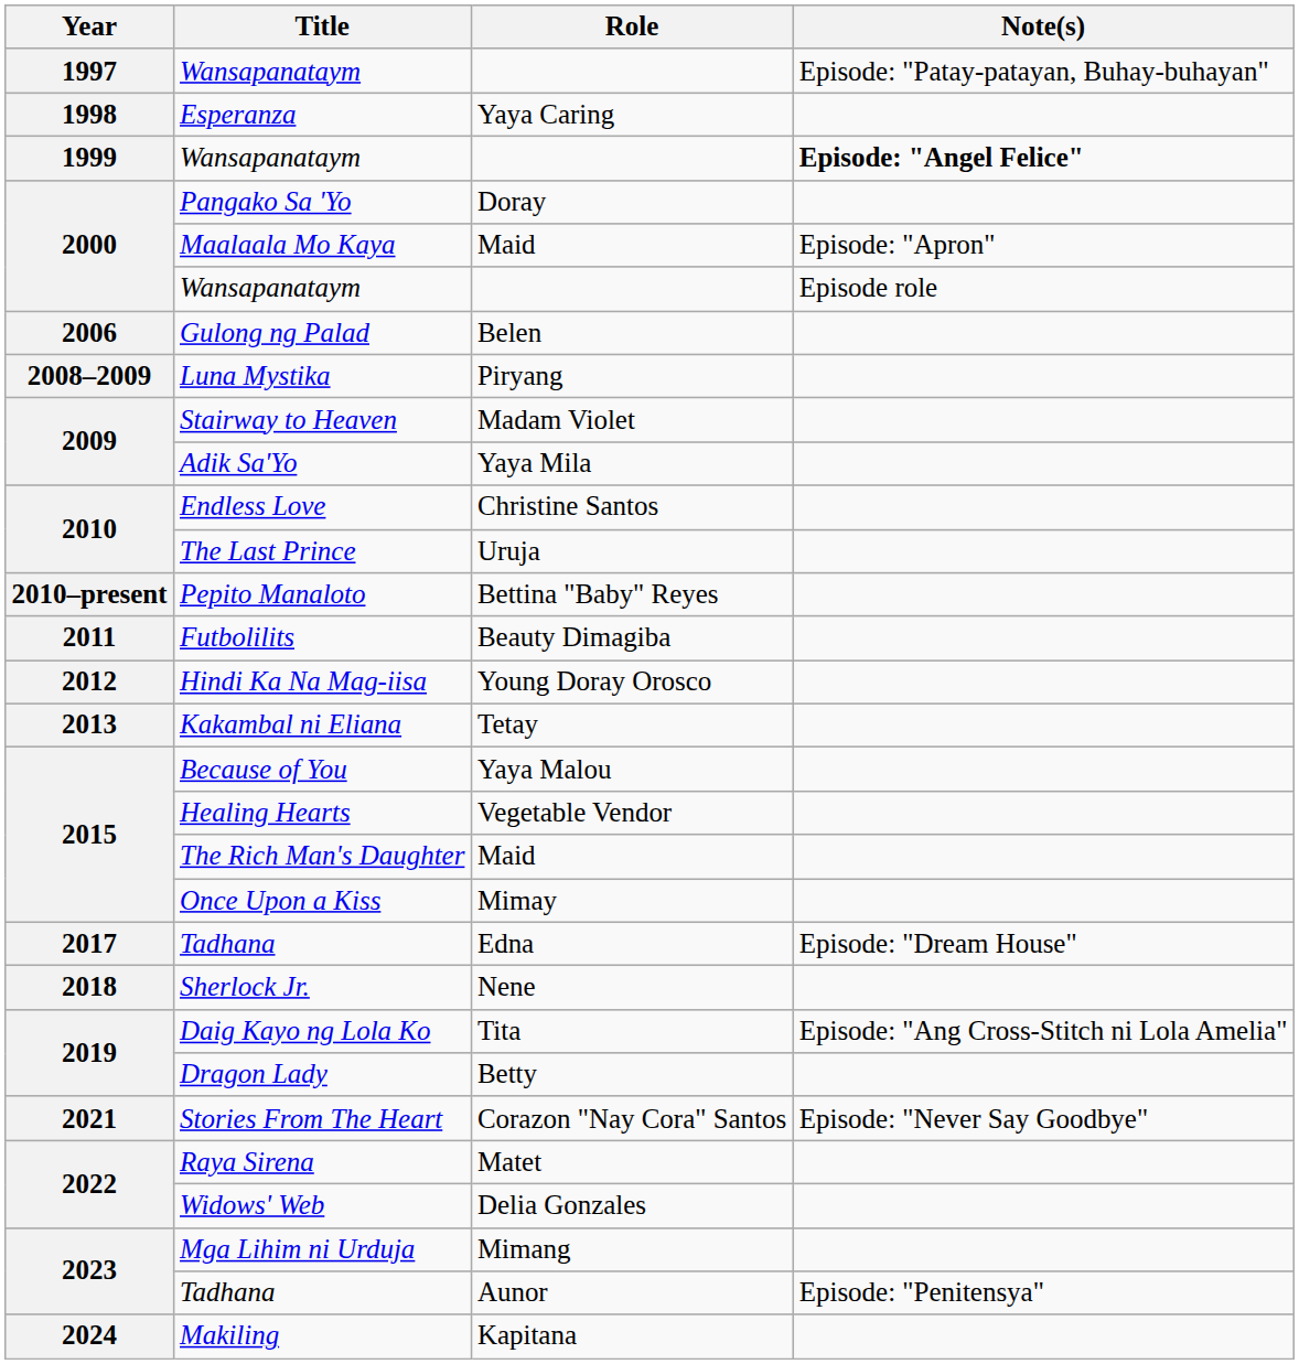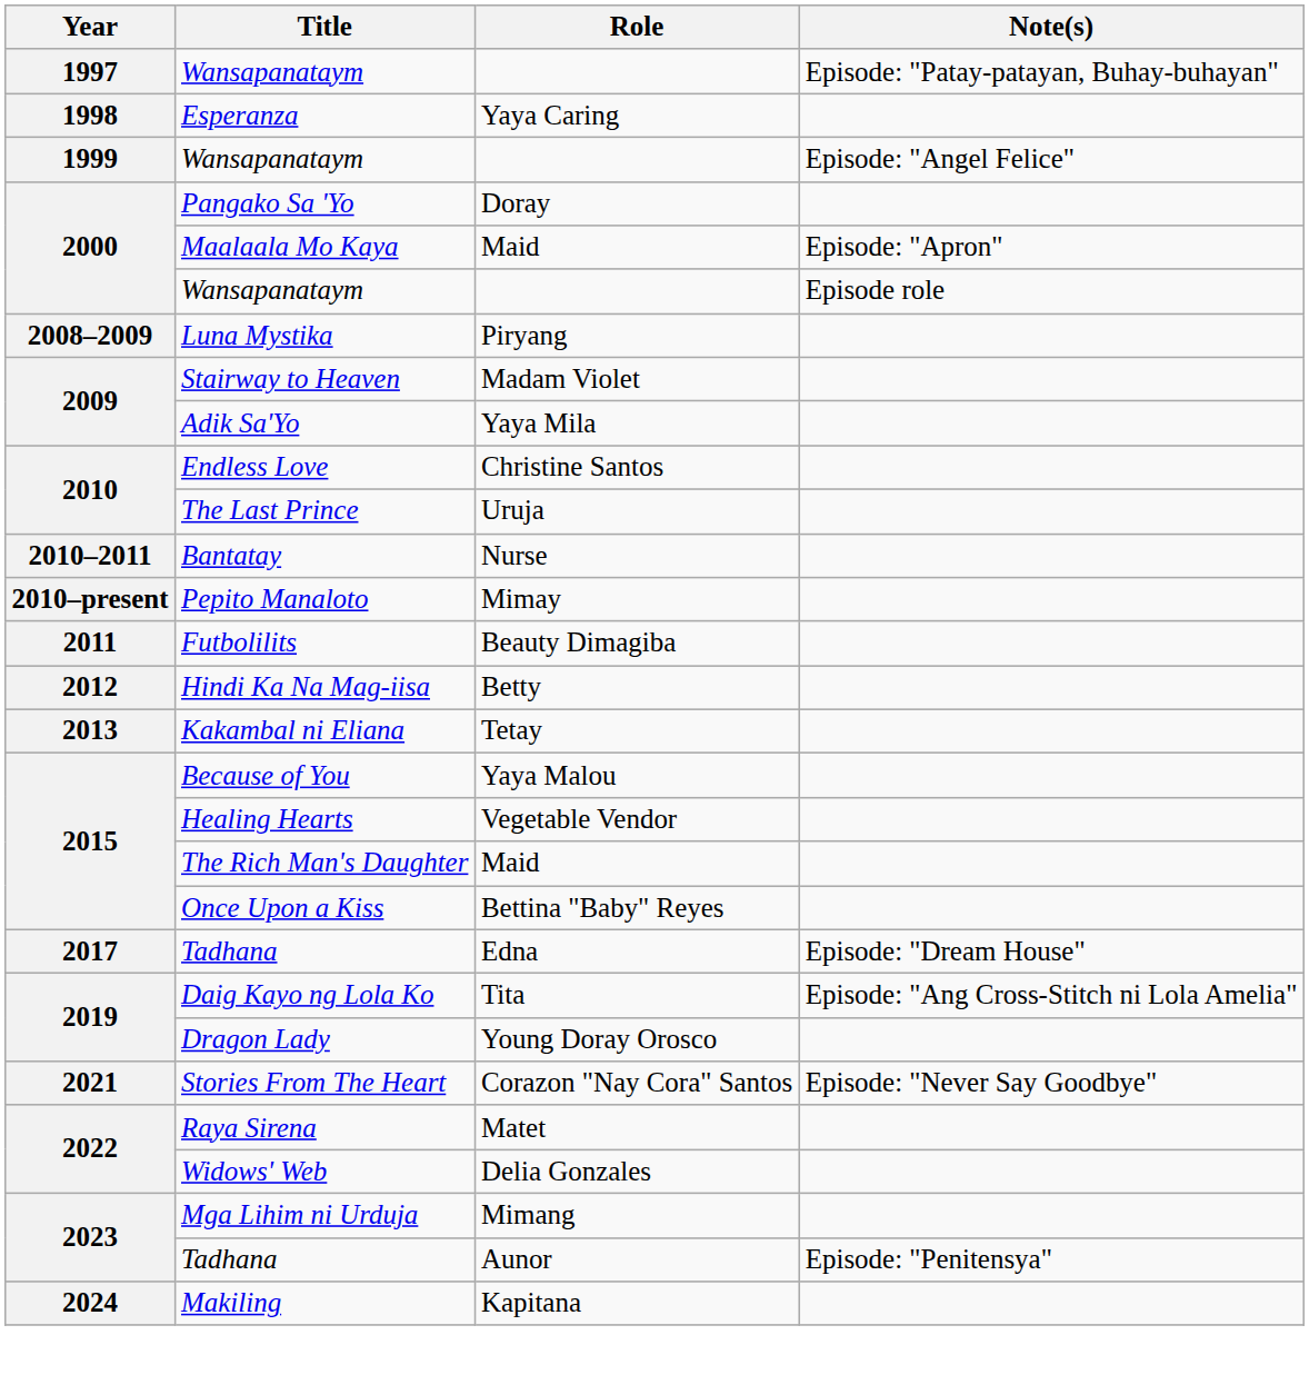 <table class="wikitable sortable plainrowheaders">
 <tr>
 <th scope="col">Year</th>
 <th scope="col">Title</th>
 <th scope="col">Role</th>
 <th scope="col" class="unsortable">Note(s)</th>
 </tr>
 <tr>
 <th scope="row">1997</th>
 <td><em><a href='#'>Wansapanataym</a></em></td>
 <td></td>
 <td>Episode: "Patay-patayan, Buhay-buhayan"</td>
 </tr>
 <tr>
 <th scope="row">1998</th>
 <td><em><a href='#'>Esperanza</a></em></td>
 <td>Yaya Caring</td>
 <td></td>
 </tr>
 <tr>
 <th scope="row">1999</th>
 <td><em>Wansapanataym</em></td>
 <td></td>
-<td><strong>Episode: "Angel Felice"</strong></td>
+<td>Episode: "Angel Felice"</td>
 </tr>
 <tr>
 <th rowspan="3" scope="row">2000</th>
 <td><em><a href='#'>Pangako Sa 'Yo</a></em></td>
 <td>Doray</td>
 <td></td>
 </tr>
 <tr>
 <td><em><a href='#'>Maalaala Mo Kaya</a></em></td>
 <td>Maid</td>
 <td>Episode: "Apron"</td>
 </tr>
 <tr>
 <td><em>Wansapanataym</em></td>
 <td></td>
 <td>Episode role</td>
-</tr>
-<tr>
-<th scope="row">2006</th>
-<td><em><a href='#'>Gulong ng Palad</a></em></td>
-<td>Belen</td>
-<td></td>
 </tr>
 <tr>
 <th scope="row">2008–2009</th>
 <td><em><a href='#'>Luna Mystika</a></em></td>
 <td>Piryang</td>
 <td></td>
 </tr>
 <tr>
 <th rowspan="2" scope="row">2009</th>
 <td><em><a href='#'>Stairway to Heaven</a></em></td>
 <td>Madam Violet</td>
 <td></td>
 </tr>
 <tr>
 <td><em><a href='#'>Adik Sa'Yo</a></em></td>
 <td>Yaya Mila</td>
 <td></td>
 </tr>
 <tr>
 <th rowspan="2" scope="row">2010</th>
 <td><em><a href='#'>Endless Love</a></em></td>
 <td>Christine Santos</td>
 <td></td>
 </tr>
 <tr>
 <td><em><a href='#'>The Last Prince</a></em></td>
 <td>Uruja</td>
 <td></td>
 </tr>
 <tr>
+<th scope="row">2010–2011</th>
+<td><em><a href='#'>Bantatay</a></em></td>
+<td>Nurse</td>
+<td></td>
+</tr>
+<tr>
 <th scope="row">2010–present</th>
 <td><em><a href='#'>Pepito Manaloto</a></em></td>
-<td>Bettina "Baby" Reyes</td>
+<td>Mimay</td>
 <td></td>
 </tr>
 <tr>
 <th scope="row">2011</th>
 <td><em><a href='#'>Futbolilits</a></em></td>
 <td>Beauty Dimagiba</td>
 <td></td>
 </tr>
 <tr>
 <th scope="row">2012</th>
 <td><em><a href='#'>Hindi Ka Na Mag-iisa</a></em></td>
-<td>Young Doray Orosco</td>
+<td>Betty</td>
 <td></td>
 </tr>
 <tr>
 <th scope="row">2013</th>
 <td><em><a href='#'>Kakambal ni Eliana</a></em></td>
 <td>Tetay</td>
 <td></td>
 </tr>
 <tr>
 <th rowspan="4" scope="row">2015</th>
 <td><em><a href='#'>Because of You</a></em></td>
 <td>Yaya Malou</td>
 <td></td>
 </tr>
 <tr>
 <td><em><a href='#'>Healing Hearts</a></em></td>
 <td>Vegetable Vendor</td>
 <td></td>
 </tr>
 <tr>
 <td><em><a href='#'>The Rich Man's Daughter</a></em></td>
 <td>Maid</td>
 <td></td>
 </tr>
 <tr>
 <td><em><a href='#'>Once Upon a Kiss</a></em></td>
-<td>Mimay</td>
+<td>Bettina "Baby" Reyes</td>
 <td></td>
 </tr>
 <tr>
 <th scope="row">2017</th>
 <td><em><a href='#'>Tadhana</a></em></td>
 <td>Edna</td>
 <td>Episode: "Dream House"</td>
 </tr>
 <tr>
-<th scope="row">2018</th>
-<td><em><a href='#'>Sherlock Jr.</a></em></td>
-<td>Nene</td>
-<td></td>
-</tr>
-<tr>
 <th rowspan="2" scope="row">2019</th>
 <td><em><a href='#'>Daig Kayo ng Lola Ko</a></em></td>
 <td>Tita</td>
 <td>Episode: "Ang Cross-Stitch ni Lola Amelia"</td>
 </tr>
 <tr>
 <td><em><a href='#'>Dragon Lady</a></em></td>
-<td>Betty</td>
+<td>Young Doray Orosco</td>
 <td></td>
 </tr>
 <tr>
 <th scope="row">2021</th>
 <td><em><a href='#'>Stories From The Heart</a></em></td>
 <td>Corazon "Nay Cora" Santos</td>
 <td>Episode: "Never Say Goodbye"</td>
 </tr>
 <tr>
 <th rowspan="2" scope="row">2022</th>
 <td><em><a href='#'>Raya Sirena</a></em></td>
 <td>Matet</td>
 <td></td>
 </tr>
 <tr>
 <td><em><a href='#'>Widows' Web</a></em></td>
 <td>Delia Gonzales</td>
 <td></td>
 </tr>
 <tr>
 <th rowspan="2" scope="row">2023</th>
 <td><em><a href='#'>Mga Lihim ni Urduja</a></em></td>
 <td>Mimang</td>
 <td></td>
 </tr>
 <tr>
 <td><em>Tadhana</em></td>
 <td>Aunor</td>
 <td>Episode: "Penitensya"</td>
 </tr>
 <tr>
 <th scope="row">2024</th>
 <td><em><a href='#'>Makiling</a></em></td>
 <td>Kapitana</td>
 <td></td>
 </tr>
 </table>
